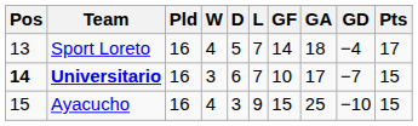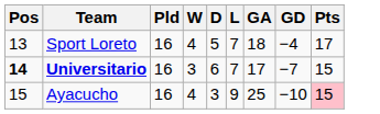 <table class="wikitable">
 <tr>
 <th><abbr>Pos</abbr></th>
 <th>Team</th>
 <th><abbr>Pld</abbr></th>
 <th><abbr>W</abbr></th>
 <th><abbr>D</abbr></th>
 <th><abbr>L</abbr></th>
-<th><abbr>GF</abbr></th>
 <th><abbr>GA</abbr></th>
 <th><abbr>GD</abbr></th>
 <th><abbr>Pts</abbr></th>
 </tr>
 <tr>
 <td>13</td>
 <td><a href='#'>Sport Loreto</a></td>
 <td>16</td>
 <td>4</td>
 <td>5</td>
 <td>7</td>
-<td>14</td>
 <td>18</td>
 <td>−4</td>
 <td>17</td>
 </tr>
 <tr>
 <td><strong>14</strong></td>
 <td><a href='#'><strong>Universitario</strong></a></td>
 <td>16</td>
 <td>3</td>
 <td>6</td>
 <td>7</td>
-<td>10</td>
 <td>17</td>
 <td>−7</td>
 <td>15</td>
 </tr>
 <tr>
 <td>15</td>
 <td><a href='#'>Ayacucho</a></td>
 <td>16</td>
 <td>4</td>
 <td>3</td>
 <td>9</td>
-<td>15</td>
 <td>25</td>
 <td>−10</td>
-<td>15</td>
+<td style="background: pink;">15</td>
 </tr>
 </table>
